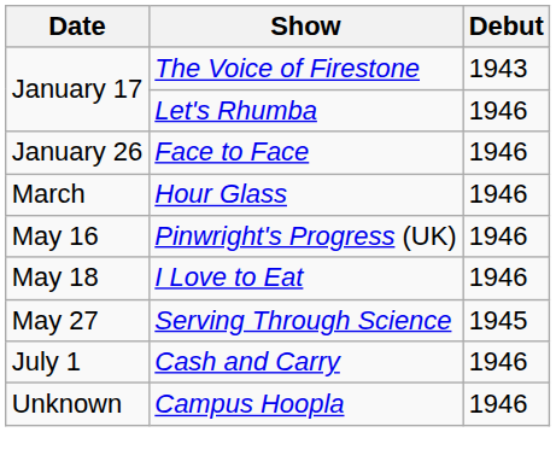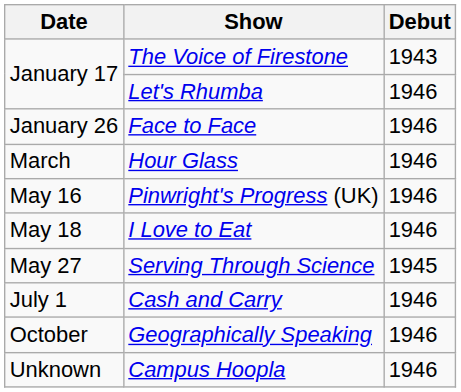 <table class="wikitable">
 <tr>
 <th>Date</th>
 <th>Show</th>
 <th>Debut</th>
 </tr>
 <tr>
 <td rowspan="2">January 17</td>
 <td><em><a href='#'>The Voice of Firestone</a></em></td>
 <td>1943</td>
 </tr>
 <tr>
 <td><em><a href='#'>Let's Rhumba</a></em></td>
 <td>1946</td>
 </tr>
 <tr>
 <td>January 26</td>
 <td><em><a href='#'>Face to Face</a></em></td>
 <td>1946</td>
 </tr>
 <tr>
 <td>March</td>
 <td><em><a href='#'>Hour Glass</a></em></td>
 <td>1946</td>
 </tr>
 <tr>
 <td>May 16</td>
 <td><em><a href='#'>Pinwright's Progress</a></em> (UK)</td>
 <td>1946</td>
 </tr>
 <tr>
 <td>May 18</td>
 <td><em><a href='#'>I Love to Eat</a></em></td>
 <td>1946</td>
 </tr>
 <tr>
 <td>May 27</td>
 <td><em><a href='#'>Serving Through Science</a></em></td>
 <td>1945</td>
 </tr>
 <tr>
 <td>July 1</td>
 <td><em><a href='#'>Cash and Carry</a></em></td>
 <td>1946</td>
 </tr>
 <tr>
+<td>October</td>
+<td><em><a href='#'>Geographically Speaking</a></em></td>
+<td>1946</td>
+</tr>
+<tr>
 <td>Unknown</td>
 <td><em><a href='#'>Campus Hoopla</a></em></td>
 <td>1946</td>
 </tr>
 </table>
